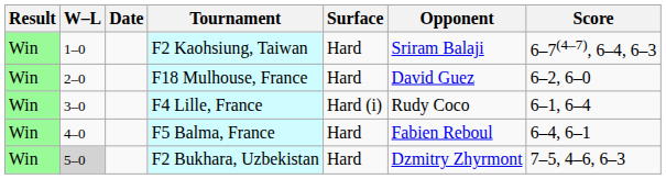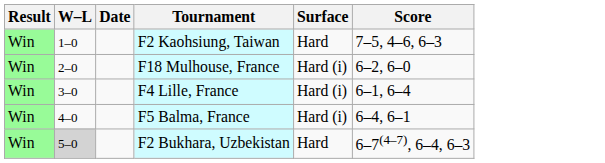 <table class="sortable wikitable">
 <tr>
 <th>Result</th>
 <th class="unsortable">W–L</th>
 <th>Date</th>
 <th>Tournament</th>
 <th>Surface</th>
-<th>Opponent</th>
 <th class="unsortable">Score</th>
 </tr>
 <tr>
 <td bgcolor=98FB98>Win</td>
 <td><small>1–0</small></td>
 <td></td>
 <td bgcolor=cffcff>F2 Kaohsiung, Taiwan</td>
 <td>Hard</td>
-<td> <a href='#'>Sriram Balaji</a></td>
-<td>6–7<sup>(4–7)</sup>, 6–4, 6–3</td>
+<td>7–5, 4–6, 6–3</td>
 </tr>
 <tr>
 <td bgcolor=98FB98>Win</td>
 <td><small>2–0</small></td>
 <td></td>
 <td bgcolor=cffcff>F18 Mulhouse, France</td>
-<td>Hard</td>
-<td> <a href='#'>David Guez</a></td>
+<td>Hard (i)</td>
 <td>6–2, 6–0</td>
 </tr>
 <tr>
 <td bgcolor=98FB98>Win</td>
 <td><small>3–0</small></td>
 <td></td>
 <td bgcolor=cffcff>F4 Lille, France</td>
 <td>Hard (i)</td>
-<td> Rudy Coco</td>
 <td>6–1, 6–4</td>
 </tr>
 <tr>
 <td bgcolor=98FB98>Win</td>
 <td><small>4–0</small></td>
 <td></td>
 <td bgcolor=cffcff>F5 Balma, France</td>
-<td>Hard</td>
-<td> <a href='#'>Fabien Reboul</a></td>
+<td>Hard (i)</td>
 <td>6–4, 6–1</td>
 </tr>
 <tr>
 <td bgcolor=98FB98>Win</td>
 <td style="background: lightgrey;"><small>5–0</small></td>
 <td></td>
 <td bgcolor=cffcff>F2 Bukhara, Uzbekistan</td>
 <td>Hard</td>
-<td> <a href='#'>Dzmitry Zhyrmont</a></td>
-<td>7–5, 4–6, 6–3</td>
+<td>6–7<sup>(4–7)</sup>, 6–4, 6–3</td>
 </tr>
 </table>
